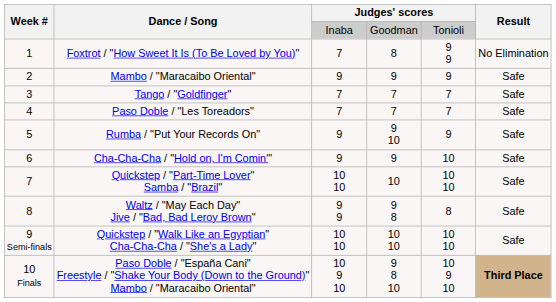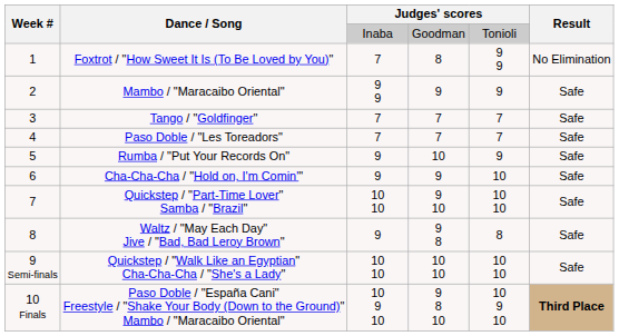 <table class="wikitable collapsible collapsed">
 <tr style="text-align:Center;">
 <th rowspan="2">Week #</th>
 <th rowspan="2">Dance / Song</th>
 <th colspan="3">Judges' scores</th>
 <th rowspan="2">Result</th>
 </tr>
 <tr style="text-align:center; background:#ccc;">
 <td style="width:10%; ">Inaba</td>
 <td style="width:10%; ">Goodman</td>
 <td style="width:10%; ">Tonioli</td>
 </tr>
 <tr style="text-align: center; background:#faf6f6;">
 <td>1</td>
 <td><a href='#'>Foxtrot</a> / "<a href='#'>How Sweet It Is (To Be Loved by You)</a>"</td>
 <td>7</td>
 <td>8</td>
 <td>9<br>9</td>
 <td>No Elimination</td>
 </tr>
 <tr style="text-align: center; background:#faf6f6;">
 <td>2</td>
 <td><a href='#'>Mambo</a> / "Maracaibo Oriental"</td>
-<td>9</td>
+<td>9<br>9</td>
 <td>9</td>
 <td>9</td>
 <td>Safe</td>
 </tr>
 <tr style="text-align: center; background:#faf6f6;">
 <td>3</td>
 <td><a href='#'>Tango</a> / "<a href='#'>Goldfinger</a>"</td>
 <td>7</td>
 <td>7</td>
 <td>7</td>
 <td>Safe</td>
 </tr>
 <tr style="text-align: center; background:#faf6f6;">
 <td>4</td>
 <td><a href='#'>Paso Doble</a> / "Les Toreadors"</td>
 <td>7</td>
 <td>7</td>
 <td>7</td>
 <td>Safe</td>
 </tr>
 <tr style="text-align: center; background:#faf6f6;">
 <td>5</td>
 <td><a href='#'>Rumba</a> / "Put Your Records On"</td>
 <td>9</td>
-<td>9 <br>10</td>
+<td>10</td>
 <td>9</td>
 <td>Safe</td>
 </tr>
 <tr style="text-align: center; background:#faf6f6;">
 <td>6</td>
 <td><a href='#'>Cha-Cha-Cha</a> / "<a href='#'>Hold on, I'm Comin'</a>"</td>
 <td>9</td>
 <td>9</td>
 <td>10</td>
 <td>Safe</td>
 </tr>
 <tr style="text-align: center; background:#faf6f6;">
 <td>7</td>
 <td><a href='#'>Quickstep</a> / "<a href='#'>Part-Time Lover</a>"<br><a href='#'>Samba</a> / "<a href='#'>Brazil</a>"</td>
 <td>10<br>10</td>
-<td>10</td>
+<td>9 <br>10</td>
 <td>10<br>10</td>
 <td>Safe</td>
 </tr>
 <tr style="text-align: center; background:#faf6f6;">
 <td>8</td>
 <td><a href='#'>Waltz</a> / "May Each Day"<br><a href='#'>Jive</a> / "<a href='#'>Bad, Bad Leroy Brown</a>"</td>
-<td>9<br>9</td>
+<td>9</td>
 <td>9<br>8</td>
 <td>8</td>
 <td>Safe</td>
 </tr>
 <tr style="text-align: center; background:#faf6f6;">
 <td>9<br><small>Semi-finals</small></td>
 <td><a href='#'>Quickstep</a> / "<a href='#'>Walk Like an Egyptian</a>"<br><a href='#'>Cha-Cha-Cha</a> / "<a href='#'>She's a Lady</a>"</td>
 <td>10<br>10</td>
 <td>10<br>10</td>
 <td>10<br>10</td>
 <td>Safe</td>
 </tr>
 <tr style="text-align: center; background:#faf6f6;">
 <td>10<br><small>Finals</small></td>
 <td><a href='#'>Paso Doble</a> / "España Cani"<br><a href='#'>Freestyle</a> / "<a href='#'>Shake Your Body (Down to the Ground)</a>"<br><a href='#'>Mambo</a> / "Maracaibo Oriental"</td>
 <td>10<br>9<br>10</td>
 <td>9<br>8<br>10</td>
 <td>10<br>9<br>10</td>
 <td style="text-align: center; background:tan"><strong>Third Place</strong></td>
 </tr>
 </table>
